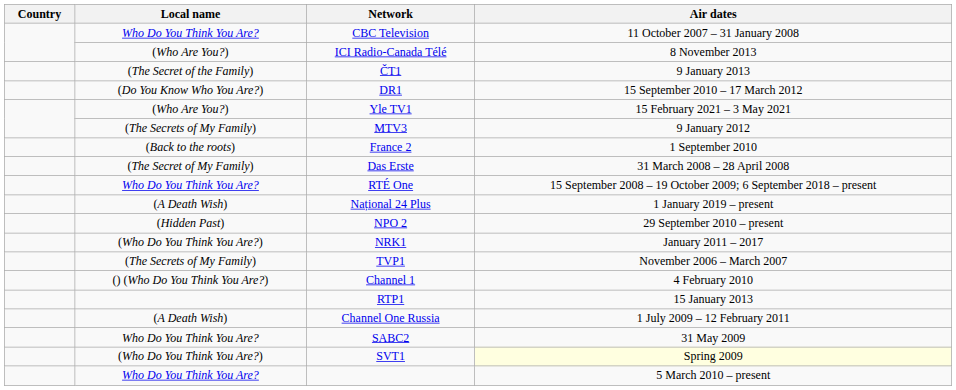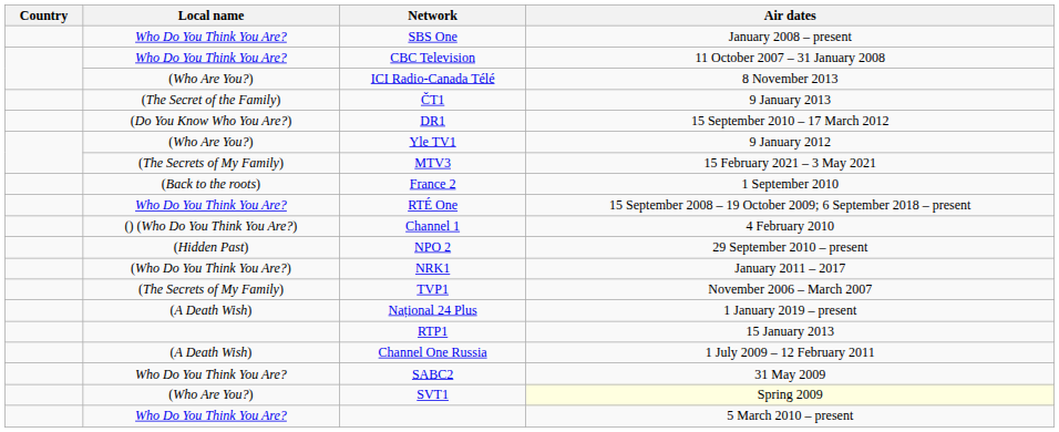 <table class="wikitable" style="text-align:center; line-height:18px; width:100%;">
 <tr>
 <th>Country</th>
 <th>Local name</th>
 <th>Network</th>
 <th>Air dates</th>
+</tr>
+<tr>
+<td style="text-align:left;"></td>
+<td><em><a href='#'>Who Do You Think You Are?</a></em></td>
+<td><a href='#'>SBS One</a></td>
+<td>January 2008 – present</td>
 </tr>
 <tr>
 <td style="text-align:left;" rowspan="2"></td>
 <td><em><a href='#'>Who Do You Think You Are?</a></em></td>
 <td><a href='#'>CBC Television</a></td>
 <td>11 October 2007 – 31 January 2008</td>
 </tr>
 <tr>
 <td> (<em>Who Are You?</em>)</td>
 <td><a href='#'>ICI Radio-Canada Télé</a></td>
 <td>8 November 2013</td>
 </tr>
 <tr>
 <td style="text-align:left;"></td>
 <td> (<em>The Secret of the Family</em>)</td>
 <td><a href='#'>ČT1</a></td>
 <td>9 January 2013</td>
 </tr>
 <tr>
 <td style="text-align:left;"></td>
 <td> (<em>Do You Know Who You Are?</em>)</td>
 <td><a href='#'>DR1</a></td>
 <td>15 September 2010 – 17 March 2012</td>
 </tr>
 <tr>
 <td style="text-align:left;" rowspan="2"></td>
 <td> (<em>Who Are You?</em>)</td>
 <td><a href='#'>Yle TV1</a></td>
-<td>15 February 2021 – 3 May 2021</td>
+<td>9 January 2012</td>
 </tr>
 <tr>
 <td> (<em>The Secrets of My Family</em>)</td>
 <td><a href='#'>MTV3</a></td>
-<td>9 January 2012</td>
+<td>15 February 2021 – 3 May 2021</td>
 </tr>
 <tr>
 <td style="text-align:left;"></td>
 <td> (<em>Back to the roots</em>)</td>
 <td><a href='#'>France 2</a></td>
 <td>1 September 2010</td>
 </tr>
 <tr>
 <td style="text-align:left;"></td>
-<td> (<em>The Secret of My Family</em>)</td>
-<td><a href='#'>Das Erste</a></td>
-<td>31 March 2008 – 28 April 2008</td>
-</tr>
-<tr>
-<td style="text-align:left;"></td>
 <td><em><a href='#'>Who Do You Think You Are?</a></em></td>
 <td><a href='#'>RTÉ One</a></td>
 <td>15 September 2008 – 19 October 2009; 6 September 2018 – present</td>
 </tr>
 <tr>
 <td style="text-align:left;"></td>
-<td> (<em>A Death Wish</em>)</td>
-<td><a href='#'>Național 24 Plus</a></td>
-<td>1 January 2019 – present</td>
+<td> () (<em>Who Do You Think You Are?</em>)</td>
+<td><a href='#'>Channel 1</a></td>
+<td>4 February 2010</td>
 </tr>
 <tr>
 <td style="text-align:left;"></td>
 <td><em></em> (<em>Hidden Past</em>)</td>
 <td><a href='#'>NPO 2</a></td>
 <td>29 September 2010 – present</td>
 </tr>
 <tr>
 <td style="text-align:left;"></td>
 <td> (<em>Who Do You Think You Are?</em>)</td>
 <td><a href='#'>NRK1</a></td>
 <td>January 2011 – 2017</td>
 </tr>
 <tr>
 <td style="text-align:left;"></td>
 <td> (<em>The Secrets of My Family</em>)</td>
 <td><a href='#'>TVP1</a></td>
 <td>November 2006 – March 2007</td>
 </tr>
 <tr>
 <td style="text-align:left;"></td>
-<td> () (<em>Who Do You Think You Are?</em>)</td>
-<td><a href='#'>Channel 1</a></td>
-<td>4 February 2010</td>
+<td> (<em>A Death Wish</em>)</td>
+<td><a href='#'>Național 24 Plus</a></td>
+<td>1 January 2019 – present</td>
 </tr>
 <tr>
 <td style="text-align:left;"></td>
 <td></td>
 <td><a href='#'>RTP1</a></td>
 <td>15 January 2013</td>
 </tr>
 <tr>
 <td style="text-align:left;"></td>
 <td> (<em>A Death Wish</em>)</td>
 <td><a href='#'>Channel One Russia</a></td>
 <td>1 July 2009 – 12 February 2011</td>
 </tr>
 <tr>
 <td style="text-align:left;"></td>
 <td><em>Who Do You Think You Are?</em></td>
 <td><a href='#'>SABC2</a></td>
 <td>31 May 2009</td>
 </tr>
 <tr>
 <td style="text-align:left;"></td>
-<td> (<em>Who Do You Think You Are?</em>)</td>
+<td> (<em>Who Are You?</em>)</td>
 <td><a href='#'>SVT1</a></td>
 <td style="background: lightyellow;">Spring 2009</td>
 </tr>
 <tr>
 <td style="text-align:left;"></td>
 <td><em><a href='#'>Who Do You Think You Are?</a></em></td>
 <td></td>
 <td>5 March 2010 – present</td>
 </tr>
 </table>
